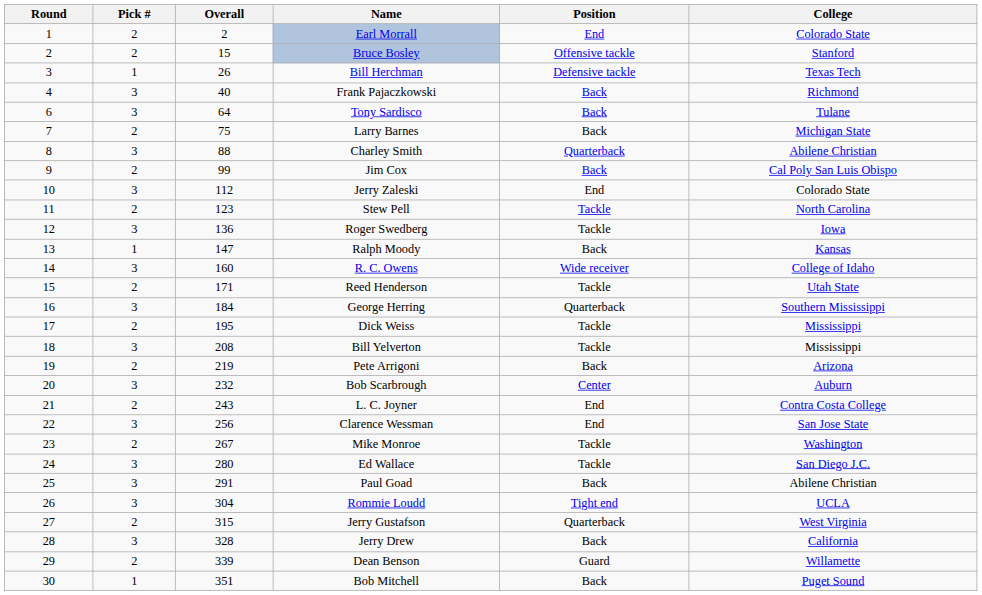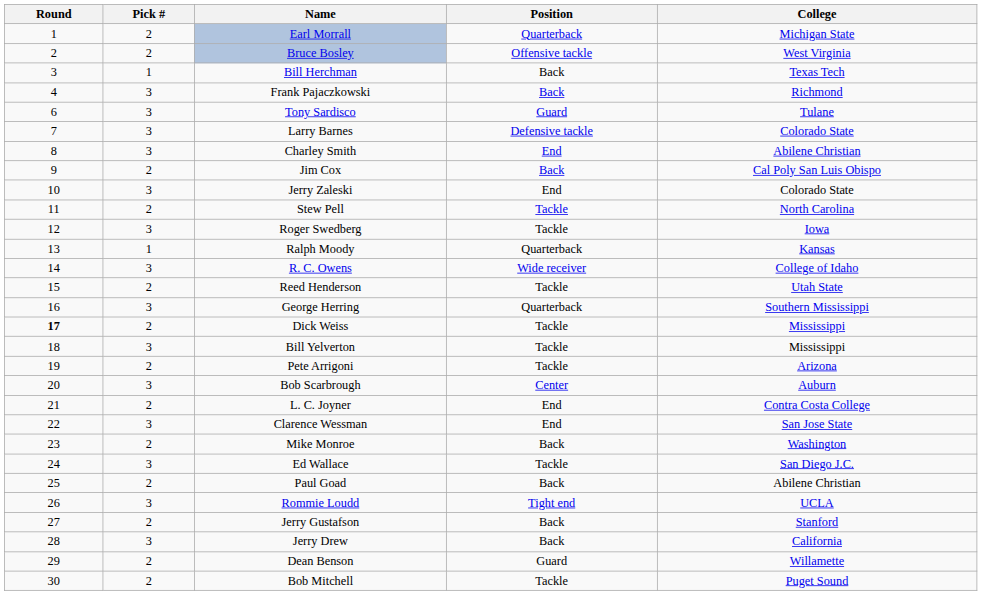 <table class="wikitable sortable sortable" style="width: 100%; text-align:center">
 <tr>
 <th>Round</th>
 <th>Pick #</th>
-<th>Overall</th>
 <th>Name</th>
 <th>Position</th>
 <th>College</th>
 </tr>
 <tr>
 <td>1</td>
 <td>2</td>
-<td>2</td>
 <td bgcolor=lightsteelblue><a href='#'>Earl Morrall</a></td>
-<td><a href='#'>End</a></td>
-<td><a href='#'>Colorado State</a></td>
+<td><a href='#'>Quarterback</a></td>
+<td><a href='#'>Michigan State</a></td>
 </tr>
 <tr>
 <td>2</td>
 <td>2</td>
-<td>15</td>
 <td bgcolor=lightsteelblue><a href='#'>Bruce Bosley</a></td>
 <td><a href='#'>Offensive tackle</a></td>
-<td><a href='#'>Stanford</a></td>
+<td><a href='#'>West Virginia</a></td>
 </tr>
 <tr>
 <td>3</td>
 <td>1</td>
-<td>26</td>
 <td><a href='#'>Bill Herchman</a></td>
-<td><a href='#'>Defensive tackle</a></td>
+<td>Back</td>
 <td><a href='#'>Texas Tech</a></td>
 </tr>
 <tr>
 <td>4</td>
 <td>3</td>
-<td>40</td>
 <td>Frank Pajaczkowski</td>
 <td><a href='#'>Back</a></td>
 <td><a href='#'>Richmond</a></td>
 </tr>
 <tr>
 <td>6</td>
 <td>3</td>
-<td>64</td>
 <td><a href='#'>Tony Sardisco</a></td>
-<td><a href='#'>Back</a></td>
+<td><a href='#'>Guard</a></td>
 <td><a href='#'>Tulane</a></td>
 </tr>
 <tr>
 <td>7</td>
-<td>2</td>
-<td>75</td>
+<td>3</td>
 <td>Larry Barnes</td>
-<td>Back</td>
-<td><a href='#'>Michigan State</a></td>
+<td><a href='#'>Defensive tackle</a></td>
+<td><a href='#'>Colorado State</a></td>
 </tr>
 <tr>
 <td>8</td>
 <td>3</td>
-<td>88</td>
 <td>Charley Smith</td>
-<td><a href='#'>Quarterback</a></td>
+<td><a href='#'>End</a></td>
 <td><a href='#'>Abilene Christian</a></td>
 </tr>
 <tr>
 <td>9</td>
 <td>2</td>
-<td>99</td>
 <td>Jim Cox</td>
 <td><a href='#'>Back</a></td>
 <td><a href='#'>Cal Poly San Luis Obispo</a></td>
 </tr>
 <tr>
 <td>10</td>
 <td>3</td>
-<td>112</td>
 <td>Jerry Zaleski</td>
 <td>End</td>
 <td>Colorado State</td>
 </tr>
 <tr>
 <td>11</td>
 <td>2</td>
-<td>123</td>
 <td>Stew Pell</td>
 <td><a href='#'>Tackle</a></td>
 <td><a href='#'>North Carolina</a></td>
 </tr>
 <tr>
 <td>12</td>
 <td>3</td>
-<td>136</td>
 <td>Roger Swedberg</td>
 <td>Tackle</td>
 <td><a href='#'>Iowa</a></td>
 </tr>
 <tr>
 <td>13</td>
 <td>1</td>
-<td>147</td>
 <td>Ralph Moody</td>
-<td>Back</td>
+<td>Quarterback</td>
 <td><a href='#'>Kansas</a></td>
 </tr>
 <tr>
 <td>14</td>
 <td>3</td>
-<td>160</td>
 <td><a href='#'>R. C. Owens</a></td>
 <td><a href='#'>Wide receiver</a></td>
 <td><a href='#'>College of Idaho</a></td>
 </tr>
 <tr>
 <td>15</td>
 <td>2</td>
-<td>171</td>
 <td>Reed Henderson</td>
 <td>Tackle</td>
 <td><a href='#'>Utah State</a></td>
 </tr>
 <tr>
 <td>16</td>
 <td>3</td>
-<td>184</td>
 <td>George Herring</td>
 <td>Quarterback</td>
 <td><a href='#'>Southern Mississippi</a></td>
 </tr>
 <tr>
-<td>17</td>
+<td><strong>17</strong></td>
 <td>2</td>
-<td>195</td>
 <td>Dick Weiss</td>
 <td>Tackle</td>
 <td><a href='#'>Mississippi</a></td>
 </tr>
 <tr>
 <td>18</td>
 <td>3</td>
-<td>208</td>
 <td>Bill Yelverton</td>
 <td>Tackle</td>
 <td>Mississippi</td>
 </tr>
 <tr>
 <td>19</td>
 <td>2</td>
-<td>219</td>
 <td>Pete Arrigoni</td>
-<td>Back</td>
+<td>Tackle</td>
 <td><a href='#'>Arizona</a></td>
 </tr>
 <tr>
 <td>20</td>
 <td>3</td>
-<td>232</td>
 <td>Bob Scarbrough</td>
 <td><a href='#'>Center</a></td>
 <td><a href='#'>Auburn</a></td>
 </tr>
 <tr>
 <td>21</td>
 <td>2</td>
-<td>243</td>
 <td>L. C. Joyner</td>
 <td>End</td>
 <td><a href='#'>Contra Costa College</a></td>
 </tr>
 <tr>
 <td>22</td>
 <td>3</td>
-<td>256</td>
 <td>Clarence Wessman</td>
 <td>End</td>
 <td><a href='#'>San Jose State</a></td>
 </tr>
 <tr>
 <td>23</td>
 <td>2</td>
-<td>267</td>
 <td>Mike Monroe</td>
-<td>Tackle</td>
+<td>Back</td>
 <td><a href='#'>Washington</a></td>
 </tr>
 <tr>
 <td>24</td>
 <td>3</td>
-<td>280</td>
 <td>Ed Wallace</td>
 <td>Tackle</td>
 <td><a href='#'>San Diego J.C.</a></td>
 </tr>
 <tr>
 <td>25</td>
-<td>3</td>
-<td>291</td>
+<td>2</td>
 <td>Paul Goad</td>
 <td>Back</td>
 <td>Abilene Christian</td>
 </tr>
 <tr>
 <td>26</td>
 <td>3</td>
-<td>304</td>
 <td><a href='#'>Rommie Loudd</a></td>
 <td><a href='#'>Tight end</a></td>
 <td><a href='#'>UCLA</a></td>
 </tr>
 <tr>
 <td>27</td>
 <td>2</td>
-<td>315</td>
 <td>Jerry Gustafson</td>
-<td>Quarterback</td>
-<td><a href='#'>West Virginia</a></td>
+<td>Back</td>
+<td><a href='#'>Stanford</a></td>
 </tr>
 <tr>
 <td>28</td>
 <td>3</td>
-<td>328</td>
 <td>Jerry Drew</td>
 <td>Back</td>
 <td><a href='#'>California</a></td>
 </tr>
 <tr>
 <td>29</td>
 <td>2</td>
-<td>339</td>
 <td>Dean Benson</td>
 <td>Guard</td>
 <td><a href='#'>Willamette</a></td>
 </tr>
 <tr>
 <td>30</td>
-<td>1</td>
-<td>351</td>
+<td>2</td>
 <td>Bob Mitchell</td>
-<td>Back</td>
+<td>Tackle</td>
 <td><a href='#'>Puget Sound</a></td>
 </tr>
 </table>
